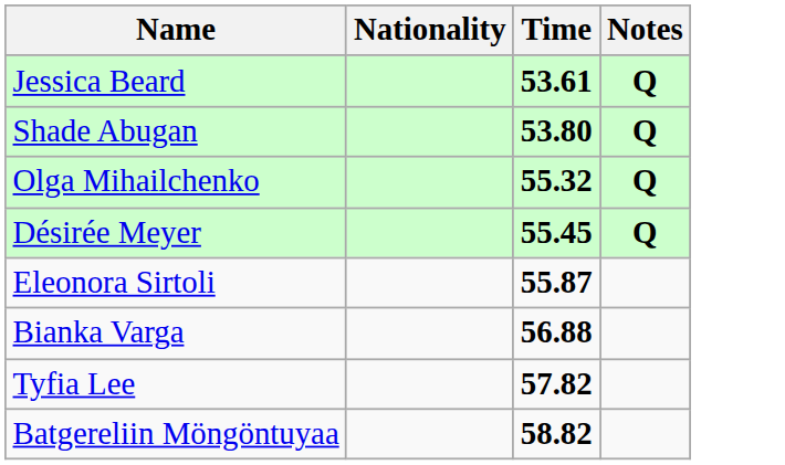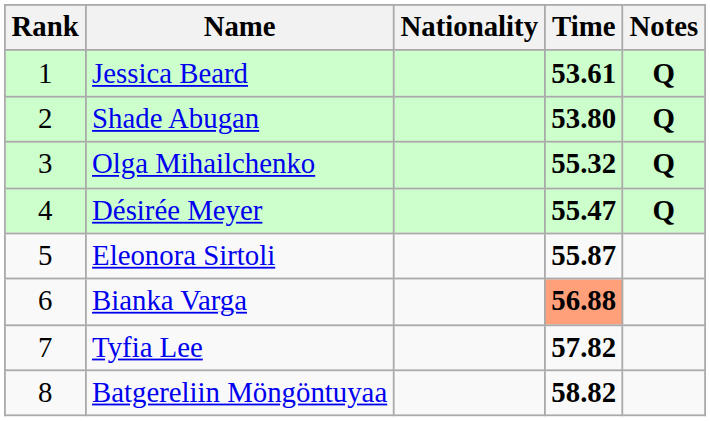 <table class="wikitable sortable" style="text-align:center">
 <tr>
+<th>Rank</th>
 <th>Name</th>
 <th>Nationality</th>
 <th>Time</th>
 <th>Notes</th>
 </tr>
 <tr bgcolor=ccffcc>
+<td>1</td>
 <td align=left><a href='#'>Jessica Beard</a></td>
 <td align=left></td>
 <td><strong>53.61</strong></td>
 <td><strong>Q</strong></td>
 </tr>
 <tr bgcolor=ccffcc>
+<td>2</td>
 <td align=left><a href='#'>Shade Abugan</a></td>
 <td align=left></td>
 <td><strong>53.80</strong></td>
 <td><strong>Q</strong></td>
 </tr>
 <tr bgcolor=ccffcc>
+<td>3</td>
 <td align=left><a href='#'>Olga Mihailchenko</a></td>
 <td align=left></td>
 <td><strong>55.32</strong></td>
 <td><strong>Q</strong></td>
 </tr>
 <tr bgcolor=ccffcc>
+<td>4</td>
 <td align=left><a href='#'>Désirée Meyer</a></td>
 <td align=left></td>
-<td><strong>55.45</strong></td>
+<td><strong>55.47</strong></td>
 <td><strong>Q</strong></td>
 </tr>
 <tr>
+<td>5</td>
 <td align=left><a href='#'>Eleonora Sirtoli</a></td>
 <td align=left></td>
 <td><strong>55.87</strong></td>
 <td></td>
 </tr>
 <tr>
+<td>6</td>
 <td align=left><a href='#'>Bianka Varga</a></td>
 <td align=left></td>
-<td><strong>56.88</strong></td>
+<td style="background: lightsalmon;"><strong>56.88</strong></td>
 <td></td>
 </tr>
 <tr>
+<td>7</td>
 <td align=left><a href='#'>Tyfia Lee</a></td>
 <td align=left></td>
 <td><strong>57.82</strong></td>
 <td></td>
 </tr>
 <tr>
+<td>8</td>
 <td align=left><a href='#'>Batgereliin Möngöntuyaa</a></td>
 <td align=left></td>
 <td><strong>58.82</strong></td>
 <td></td>
 </tr>
 </table>
